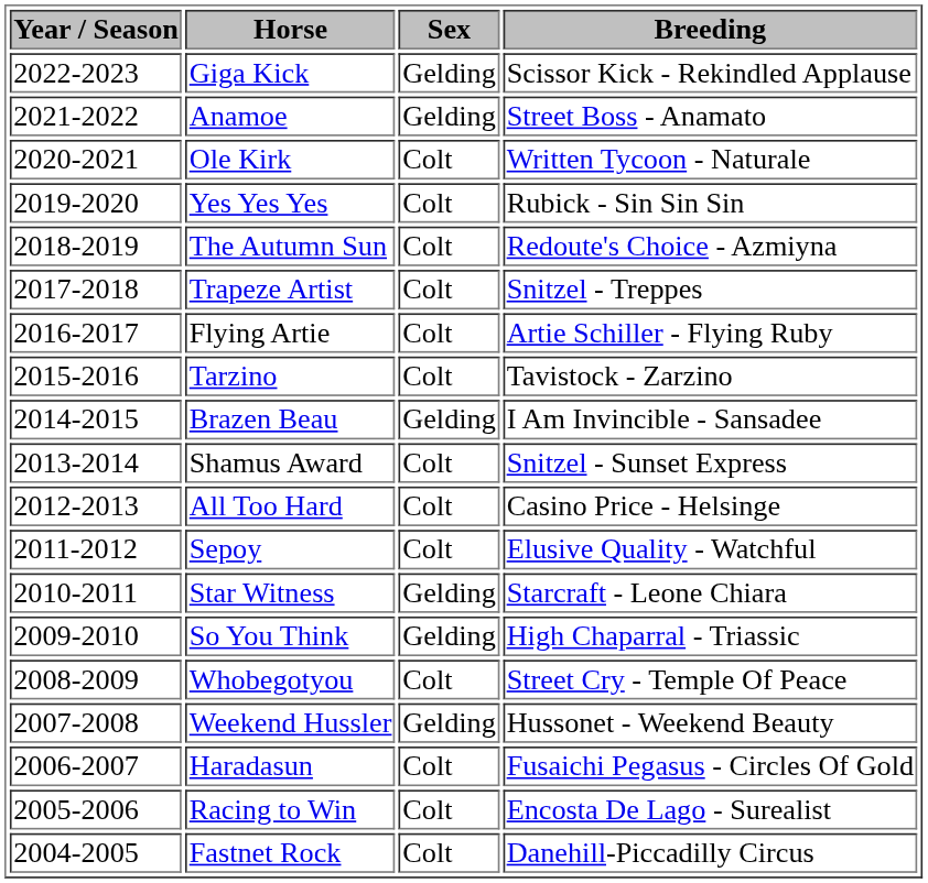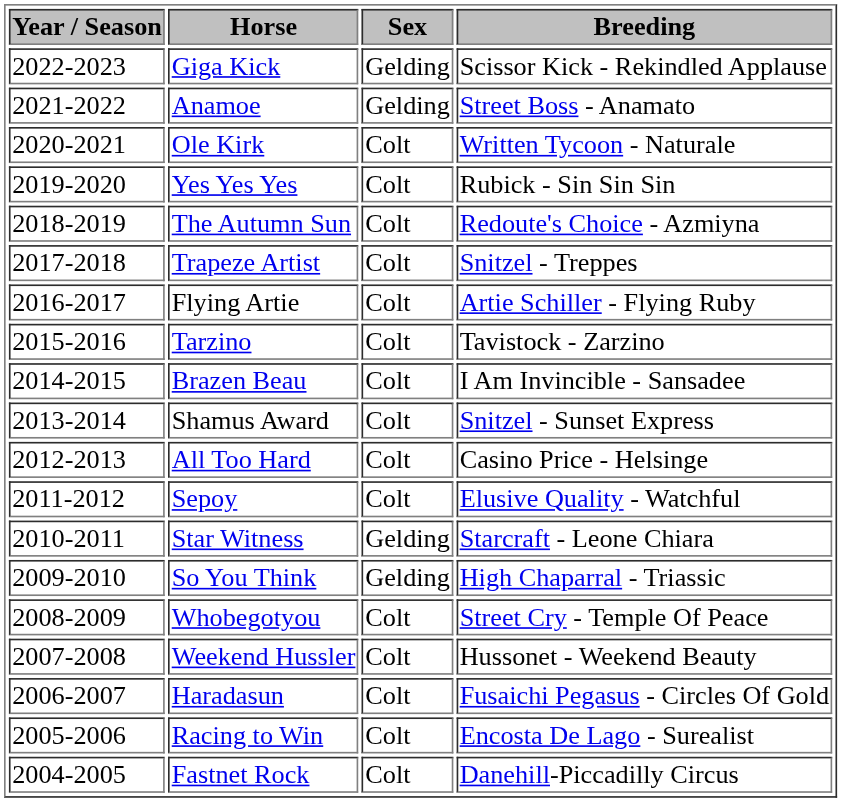 <table border="1">
 <tr style="text-align:center; background:silver; color:black">
 <th>Year / Season</th>
 <th>Horse</th>
 <th>Sex</th>
 <th>Breeding</th>
 </tr>
 <tr>
 <td>2022-2023</td>
 <td><a href='#'>Giga Kick</a></td>
 <td>Gelding</td>
 <td>Scissor Kick - Rekindled Applause</td>
 </tr>
 <tr>
 <td>2021-2022</td>
 <td><a href='#'>Anamoe</a></td>
 <td>Gelding</td>
 <td><a href='#'>Street Boss</a> - Anamato</td>
 </tr>
 <tr>
 <td>2020-2021</td>
 <td><a href='#'>Ole Kirk</a></td>
 <td>Colt</td>
 <td><a href='#'>Written Tycoon</a> - Naturale</td>
 </tr>
 <tr>
 <td>2019-2020</td>
 <td><a href='#'>Yes Yes Yes</a></td>
 <td>Colt</td>
 <td>Rubick - Sin Sin Sin</td>
 </tr>
 <tr>
 <td>2018-2019</td>
 <td><a href='#'>The Autumn Sun</a></td>
 <td>Colt</td>
 <td><a href='#'>Redoute's Choice</a> - Azmiyna</td>
 </tr>
 <tr>
 <td>2017-2018</td>
 <td><a href='#'>Trapeze Artist</a></td>
 <td>Colt</td>
 <td><a href='#'>Snitzel</a> - Treppes</td>
 </tr>
 <tr>
 <td>2016-2017</td>
 <td>Flying Artie</td>
 <td>Colt</td>
 <td><a href='#'>Artie Schiller</a> - Flying Ruby</td>
 </tr>
 <tr>
 <td>2015-2016</td>
 <td><a href='#'>Tarzino</a></td>
 <td>Colt</td>
 <td>Tavistock - Zarzino</td>
 </tr>
 <tr>
 <td>2014-2015</td>
 <td><a href='#'>Brazen Beau</a></td>
-<td>Gelding</td>
+<td>Colt</td>
 <td>I Am Invincible - Sansadee</td>
 </tr>
 <tr>
 <td>2013-2014</td>
 <td>Shamus Award</td>
 <td>Colt</td>
 <td><a href='#'>Snitzel</a> - Sunset Express</td>
 </tr>
 <tr>
 <td>2012-2013</td>
 <td><a href='#'>All Too Hard</a></td>
 <td>Colt</td>
 <td>Casino Price - Helsinge</td>
 </tr>
 <tr>
 <td>2011-2012</td>
 <td><a href='#'>Sepoy</a></td>
 <td>Colt</td>
 <td><a href='#'>Elusive Quality</a> - Watchful</td>
 </tr>
 <tr>
 <td>2010-2011</td>
 <td><a href='#'>Star Witness</a></td>
 <td>Gelding</td>
 <td><a href='#'>Starcraft</a> - Leone Chiara</td>
 </tr>
 <tr>
 <td>2009-2010</td>
 <td><a href='#'>So You Think</a></td>
 <td>Gelding</td>
 <td><a href='#'>High Chaparral</a> - Triassic</td>
 </tr>
 <tr>
 <td>2008-2009</td>
 <td><a href='#'>Whobegotyou</a></td>
 <td>Colt</td>
 <td><a href='#'>Street Cry</a> - Temple Of Peace</td>
 </tr>
 <tr>
 <td>2007-2008</td>
 <td><a href='#'>Weekend Hussler</a></td>
-<td>Gelding</td>
+<td>Colt</td>
 <td>Hussonet - Weekend Beauty</td>
 </tr>
 <tr>
 <td>2006-2007</td>
 <td><a href='#'>Haradasun</a></td>
 <td>Colt</td>
 <td><a href='#'>Fusaichi Pegasus</a> - Circles Of Gold</td>
 </tr>
 <tr>
 <td>2005-2006</td>
 <td><a href='#'>Racing to Win</a></td>
 <td>Colt</td>
 <td><a href='#'>Encosta De Lago</a> - Surealist</td>
 </tr>
 <tr>
 <td>2004-2005</td>
 <td><a href='#'>Fastnet Rock</a></td>
 <td>Colt</td>
 <td><a href='#'>Danehill</a>-Piccadilly Circus</td>
 </tr>
 </table>
